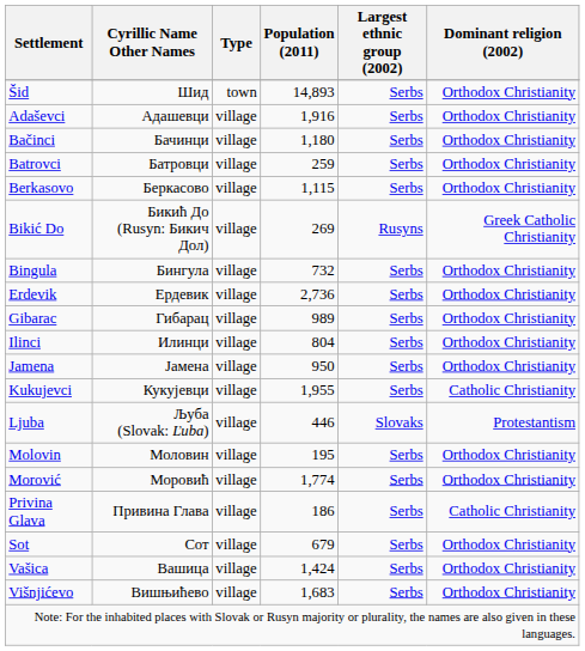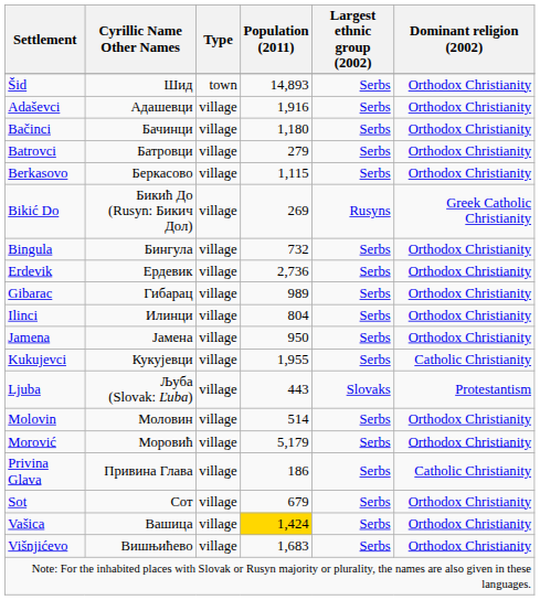 <table class="wikitable" style="text-align: right;">
 <tr bgcolor="#e0e0e0">
 <th rowspan="1">Settlement</th>
 <th colspan="1">Cyrillic Name<br>Other Names</th>
 <th colspan="1">Type</th>
 <th colspan="1">Population<br>(2011)</th>
 <th colspan="1">Largest ethnic<br>group (2002)</th>
 <th colspan="1">Dominant religion<br>(2002)</th>
 </tr>
 <tr bgcolor="#e0e0e0">
 </tr>
 <tr>
 <td align="left"><a href='#'>Šid</a></td>
 <td>Шид</td>
 <td>town</td>
 <td>14,893</td>
 <td><a href='#'>Serbs</a></td>
 <td><a href='#'>Orthodox Christianity</a></td>
 </tr>
 <tr>
 <td align="left"><a href='#'>Adaševci</a></td>
 <td>Адашевци</td>
 <td>village</td>
 <td>1,916</td>
 <td><a href='#'>Serbs</a></td>
 <td><a href='#'>Orthodox Christianity</a></td>
 </tr>
 <tr>
 <td align="left"><a href='#'>Bačinci</a></td>
 <td>Бачинци</td>
 <td>village</td>
 <td>1,180</td>
 <td><a href='#'>Serbs</a></td>
 <td><a href='#'>Orthodox Christianity</a></td>
 </tr>
 <tr>
 <td align="left"><a href='#'>Batrovci</a></td>
 <td>Батровци</td>
 <td>village</td>
-<td>259</td>
+<td>279</td>
 <td><a href='#'>Serbs</a></td>
 <td><a href='#'>Orthodox Christianity</a></td>
 </tr>
 <tr>
 <td align="left"><a href='#'>Berkasovo</a></td>
 <td>Беркасово</td>
 <td>village</td>
 <td>1,115</td>
 <td><a href='#'>Serbs</a></td>
 <td><a href='#'>Orthodox Christianity</a></td>
 </tr>
 <tr>
 <td align="left"><a href='#'>Bikić Do</a></td>
 <td>Бикић До<br>(Rusyn: Бикич Дол)</td>
 <td>village</td>
 <td>269</td>
 <td><a href='#'>Rusyns</a></td>
 <td><a href='#'>Greek Catholic Christianity</a></td>
 </tr>
 <tr>
 <td align="left"><a href='#'>Bingula</a></td>
 <td>Бингула</td>
 <td>village</td>
 <td>732</td>
 <td><a href='#'>Serbs</a></td>
 <td><a href='#'>Orthodox Christianity</a></td>
 </tr>
 <tr>
 <td align="left"><a href='#'>Erdevik</a></td>
 <td>Ердевик</td>
 <td>village</td>
 <td>2,736</td>
 <td><a href='#'>Serbs</a></td>
 <td><a href='#'>Orthodox Christianity</a></td>
 </tr>
 <tr>
 <td align="left"><a href='#'>Gibarac</a></td>
 <td>Гибарац</td>
 <td>village</td>
 <td>989</td>
 <td><a href='#'>Serbs</a></td>
 <td><a href='#'>Orthodox Christianity</a></td>
 </tr>
 <tr>
 <td align="left"><a href='#'>Ilinci</a></td>
 <td>Илинци</td>
 <td>village</td>
 <td>804</td>
 <td><a href='#'>Serbs</a></td>
 <td><a href='#'>Orthodox Christianity</a></td>
 </tr>
 <tr>
 <td align="left"><a href='#'>Jamena</a></td>
 <td>Јамена</td>
 <td>village</td>
 <td>950</td>
 <td><a href='#'>Serbs</a></td>
 <td><a href='#'>Orthodox Christianity</a></td>
 </tr>
 <tr>
 <td align="left"><a href='#'>Kukujevci</a></td>
 <td>Кукујевци</td>
 <td>village</td>
 <td>1,955</td>
 <td><a href='#'>Serbs</a></td>
 <td><a href='#'>Catholic Christianity</a></td>
 </tr>
 <tr>
 <td align="left"><a href='#'>Ljuba</a></td>
 <td>Љуба<br>(Slovak: <em>Ľuba</em>)</td>
 <td>village</td>
-<td>446</td>
+<td>443</td>
 <td><a href='#'>Slovaks</a></td>
 <td><a href='#'>Protestantism</a></td>
 </tr>
 <tr>
 <td align="left"><a href='#'>Molovin</a></td>
 <td>Моловин</td>
 <td>village</td>
-<td>195</td>
+<td>514</td>
 <td><a href='#'>Serbs</a></td>
 <td><a href='#'>Orthodox Christianity</a></td>
 </tr>
 <tr>
 <td align="left"><a href='#'>Morović</a></td>
 <td>Моровић</td>
 <td>village</td>
-<td>1,774</td>
+<td>5,179</td>
 <td><a href='#'>Serbs</a></td>
 <td><a href='#'>Orthodox Christianity</a></td>
 </tr>
 <tr>
 <td align="left"><a href='#'>Privina Glava</a></td>
 <td>Привина Глава</td>
 <td>village</td>
 <td>186</td>
 <td><a href='#'>Serbs</a></td>
 <td><a href='#'>Catholic Christianity</a></td>
 </tr>
 <tr>
 <td align="left"><a href='#'>Sot</a></td>
 <td>Сот</td>
 <td>village</td>
 <td>679</td>
 <td><a href='#'>Serbs</a></td>
 <td><a href='#'>Orthodox Christianity</a></td>
 </tr>
 <tr>
 <td align="left"><a href='#'>Vašica</a></td>
 <td>Вашица</td>
 <td>village</td>
-<td>1,424</td>
+<td style="background: gold;">1,424</td>
 <td><a href='#'>Serbs</a></td>
 <td><a href='#'>Orthodox Christianity</a></td>
 </tr>
 <tr>
 <td align="left"><a href='#'>Višnjićevo</a></td>
 <td>Вишњићево</td>
 <td>village</td>
 <td>1,683</td>
 <td><a href='#'>Serbs</a></td>
 <td><a href='#'>Orthodox Christianity</a></td>
 </tr>
 <tr>
 <td colspan="19"><small>Note: For the inhabited places with Slovak or Rusyn majority or plurality, the names are also given in these languages.</small></td>
 </tr>
 </table>
